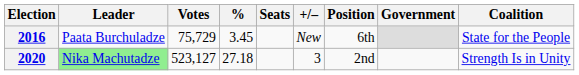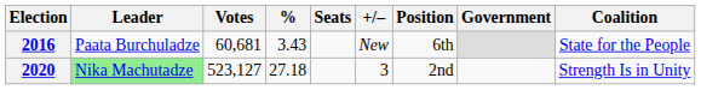 <table class="wikitable" style="text-align: right;">
 <tr>
 <th>Election</th>
 <th>Leader</th>
 <th>Votes</th>
 <th>%</th>
 <th>Seats</th>
 <th>+/–</th>
 <th>Position</th>
 <th>Government</th>
 <th>Coalition</th>
 </tr>
 <tr>
 <th><a href='#'>2016</a></th>
 <td align="left"><a href='#'>Paata Burchuladze</a></td>
-<td>75,729</td>
-<td>3.45</td>
+<td>60,681</td>
+<td>3.43</td>
 <td></td>
 <td><em>New</em></td>
 <td>6th</td>
 <td align=center style="background:#ddd;"></td>
 <td align="center"><a href='#'>State for the People</a></td>
 </tr>
 <tr>
 <th><a href='#'>2020</a></th>
 <td align="left" style="background: lightgreen;"><a href='#'>Nika Machutadze</a></td>
 <td>523,127</td>
 <td>27.18</td>
 <td></td>
 <td> 3</td>
 <td> 2nd</td>
 <td></td>
 <td align="center"><a href='#'>Strength Is in Unity</a></td>
 </tr>
 </table>
